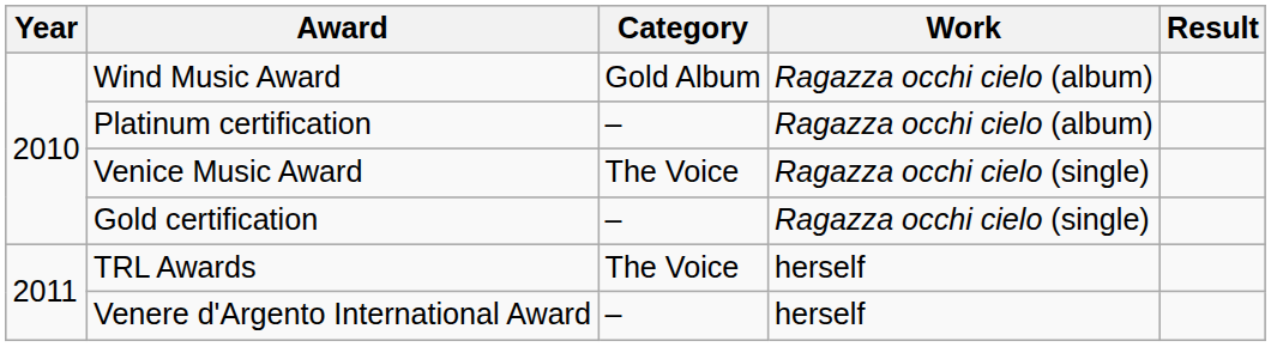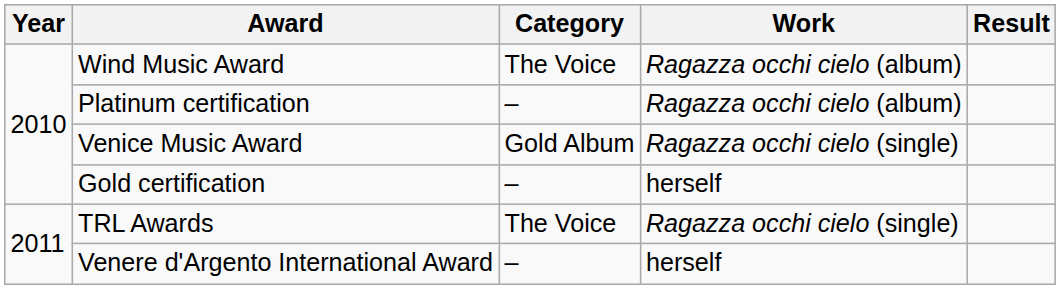 <table class="wikitable">
 <tr>
 <th>Year</th>
 <th>Award</th>
 <th>Category</th>
 <th>Work</th>
 <th>Result</th>
 </tr>
 <tr>
 <td rowspan="4">2010</td>
 <td>Wind Music Award</td>
-<td>Gold Album</td>
+<td>The Voice</td>
 <td><em>Ragazza occhi cielo</em> (album)</td>
 <td></td>
 </tr>
 <tr>
 <td>Platinum certification</td>
 <td>–</td>
 <td><em>Ragazza occhi cielo</em> (album)</td>
 <td></td>
 </tr>
 <tr>
 <td>Venice Music Award</td>
-<td>The Voice</td>
+<td>Gold Album</td>
 <td><em>Ragazza occhi cielo</em> (single)</td>
 <td></td>
 </tr>
 <tr>
 <td>Gold certification</td>
 <td>–</td>
-<td><em>Ragazza occhi cielo</em> (single)</td>
+<td>herself</td>
 <td></td>
 </tr>
 <tr>
 <td rowspan="2">2011</td>
 <td>TRL Awards</td>
 <td>The Voice</td>
-<td>herself</td>
+<td><em>Ragazza occhi cielo</em> (single)</td>
 <td></td>
 </tr>
 <tr>
 <td>Venere d'Argento International Award</td>
 <td>–</td>
 <td>herself</td>
 <td></td>
 </tr>
 </table>
